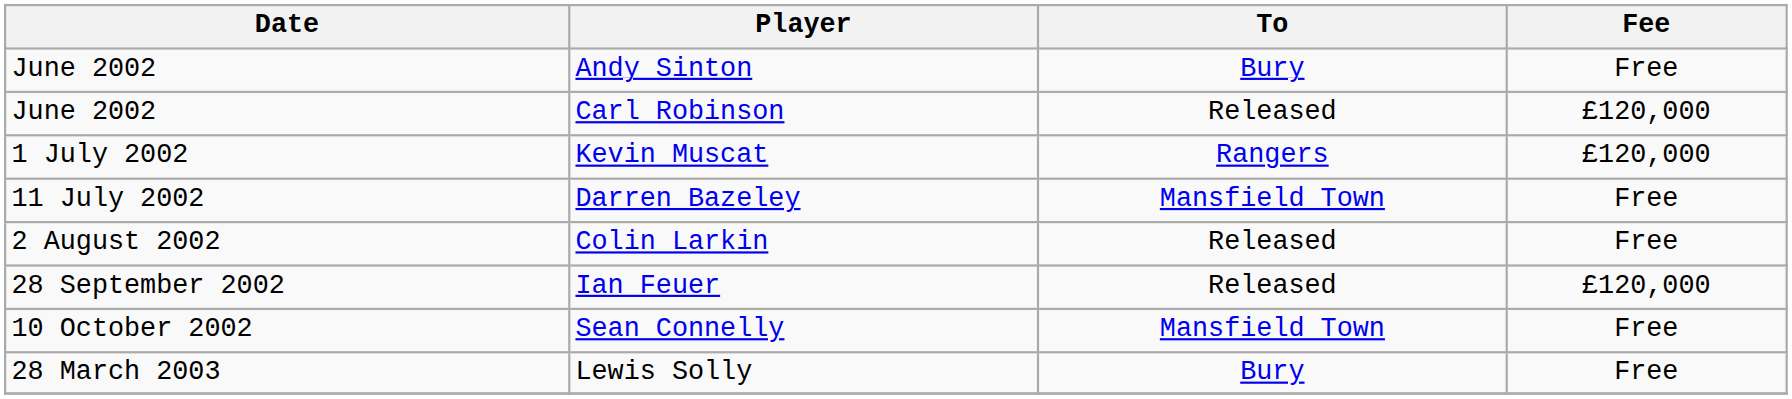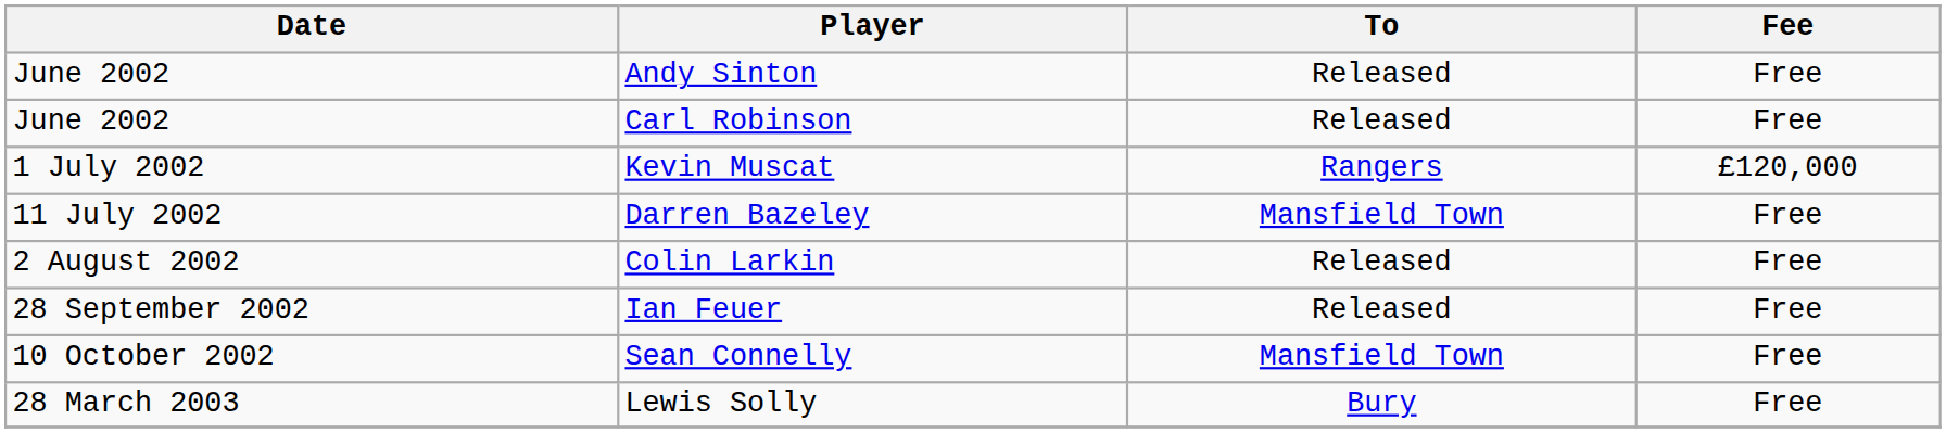 <table class="wikitable" style="text-align:center; font-size:95%;width:65%; text-align:left">
 <tr>
 <th><strong>Date</strong></th>
 <th><strong>Player</strong></th>
 <th><strong>To</strong></th>
 <th><strong>Fee</strong></th>
 </tr>
 <tr --->
 <td>June 2002</td>
 <td> <a href='#'>Andy Sinton</a></td>
-<td align="center"><a href='#'>Bury</a></td>
+<td align="center">Released</td>
 <td align="center">Free</td>
 </tr>
 <tr --->
 <td>June 2002</td>
 <td> <a href='#'>Carl Robinson</a></td>
 <td align="center">Released</td>
-<td align="center">£120,000</td>
+<td align="center">Free</td>
 </tr>
 <tr --->
 <td>1 July 2002</td>
 <td> <a href='#'>Kevin Muscat</a></td>
 <td align="center"> <a href='#'>Rangers</a></td>
 <td align="center">£120,000</td>
 </tr>
 <tr --->
 <td>11 July 2002</td>
 <td> <a href='#'>Darren Bazeley</a></td>
 <td align="center"><a href='#'>Mansfield Town</a></td>
 <td align="center">Free</td>
 </tr>
 <tr --->
 <td>2 August 2002</td>
 <td> <a href='#'>Colin Larkin</a></td>
 <td align="center">Released</td>
 <td align="center">Free</td>
 </tr>
 <tr --->
 <td>28 September 2002</td>
 <td> <a href='#'>Ian Feuer</a></td>
 <td align="center">Released</td>
-<td align="center">£120,000</td>
+<td align="center">Free</td>
 </tr>
 <tr --->
 <td>10 October 2002</td>
 <td> <a href='#'>Sean Connelly</a></td>
 <td align="center"><a href='#'>Mansfield Town</a></td>
 <td align="center">Free</td>
 </tr>
 <tr --->
 <td>28 March 2003</td>
 <td> Lewis Solly</td>
 <td align="center"><a href='#'>Bury</a></td>
 <td align="center">Free</td>
 </tr>
 <tr>
 </tr>
 </table>
